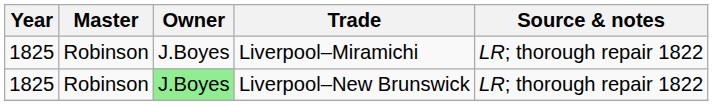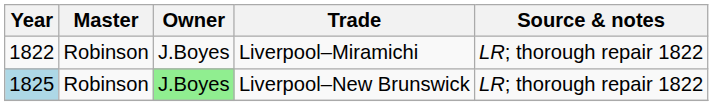 <table class=" wikitable">
 <tr>
 <th>Year</th>
 <th>Master</th>
 <th>Owner</th>
 <th>Trade</th>
 <th>Source & notes</th>
 </tr>
 <tr>
-<td>1825</td>
+<td>1822</td>
 <td>Robinson</td>
 <td>J.Boyes</td>
 <td>Liverpool–Miramichi</td>
 <td><em>LR</em>; thorough repair 1822</td>
 </tr>
 <tr>
-<td>1825</td>
+<td style="background: lightblue;">1825</td>
 <td>Robinson</td>
 <td style="background: lightgreen;">J.Boyes</td>
 <td>Liverpool–New Brunswick</td>
 <td><em>LR</em>; thorough repair 1822</td>
 </tr>
 <tr>
 </tr>
 </table>
